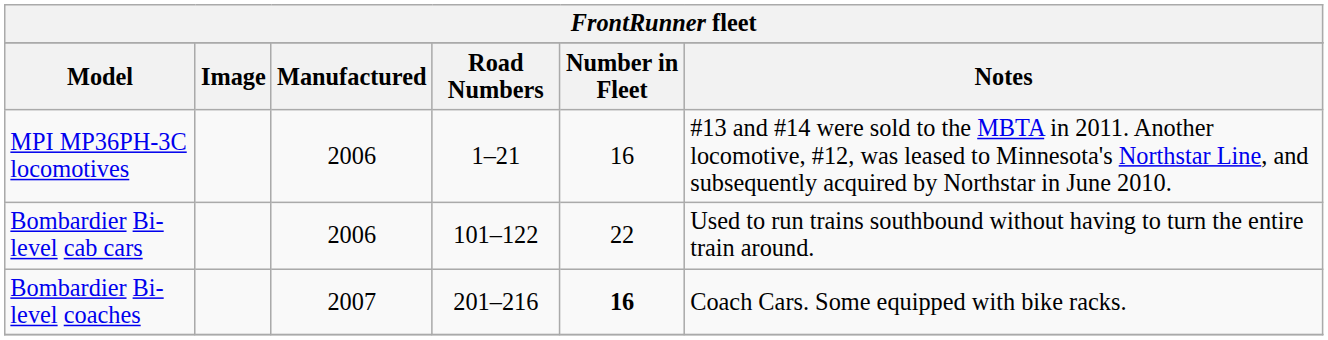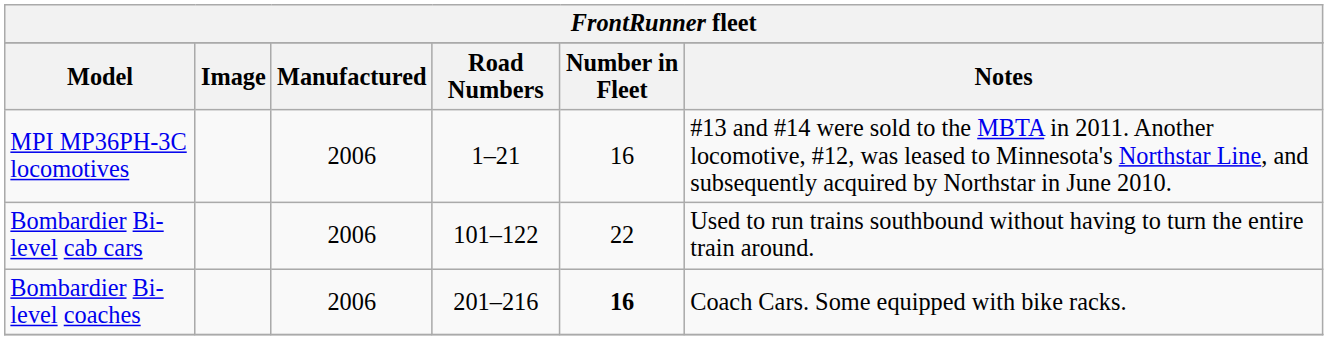 <table class="wikitable" border="1">
 <tr>
 <th colspan=6 align=center><em>FrontRunner</em> fleet</th>
 </tr>
 <tr>
 </tr>
 <tr>
 <th>Model</th>
 <th>Image</th>
 <th>Manufactured</th>
 <th>Road Numbers</th>
 <th>Number in Fleet</th>
 <th>Notes</th>
 </tr>
 <tr>
 <td><a href='#'>MPI MP36PH-3C</a> <a href='#'>locomotives</a></td>
 <td></td>
 <td align="center">2006</td>
 <td align="center">1–21</td>
 <td align="center">16</td>
 <td>#13 and #14 were sold to the <a href='#'>MBTA</a> in 2011. Another locomotive, #12, was leased to Minnesota's <a href='#'>Northstar Line</a>, and subsequently acquired by Northstar in June 2010.</td>
 </tr>
 <tr>
 <td><a href='#'>Bombardier</a> <a href='#'>Bi-level</a> <a href='#'>cab cars</a></td>
 <td></td>
 <td align="center">2006</td>
 <td align="center">101–122</td>
 <td align="center">22</td>
 <td>Used to run trains southbound without having to turn the entire train around.</td>
 </tr>
 <tr>
 <td><a href='#'>Bombardier</a> <a href='#'>Bi-level</a> <a href='#'>coaches</a></td>
 <td></td>
-<td align="center">2007</td>
+<td align="center">2006</td>
 <td align="center">201–216</td>
 <td align="center"><strong>16</strong></td>
 <td>Coach Cars. Some equipped with bike racks.</td>
 </tr>
 <tr>
 </tr>
 </table>
